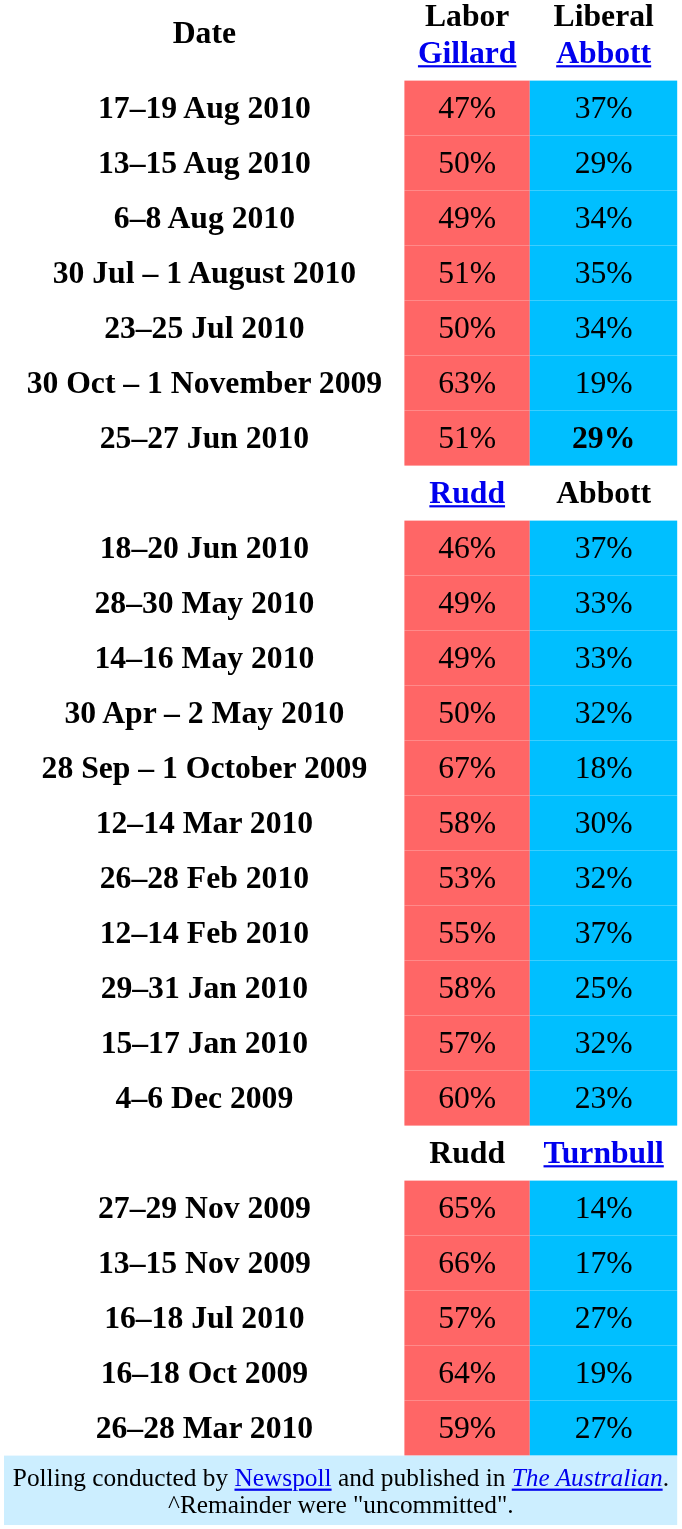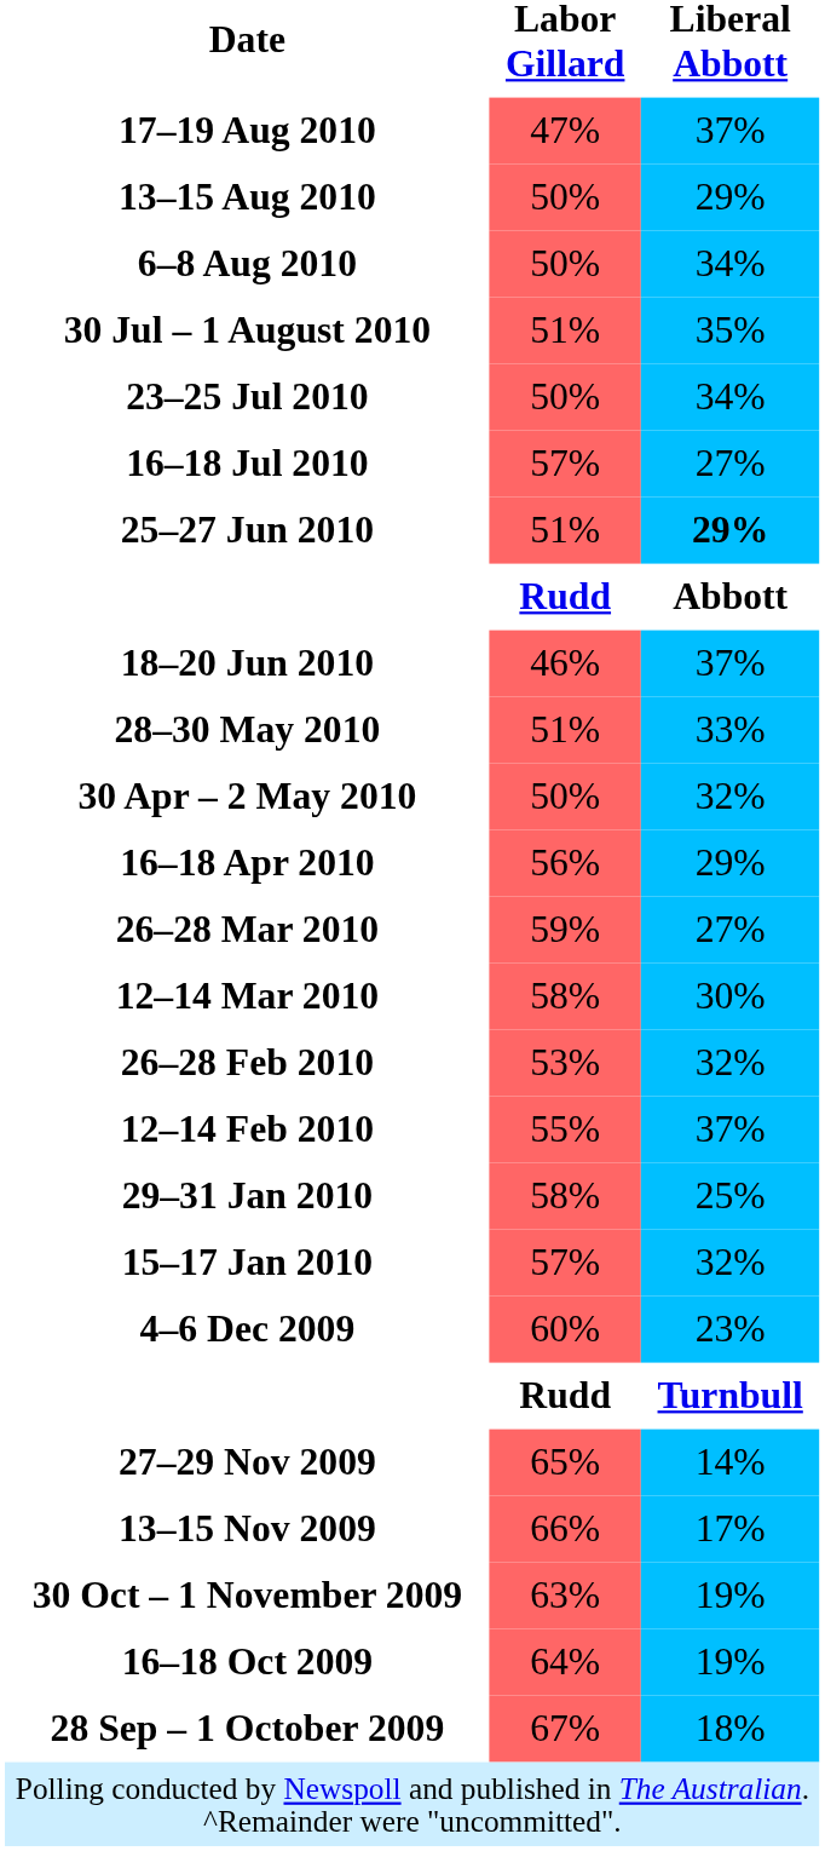 <table class="toccolours" cellpadding="4" cellspacing="0" style="float:left; text-align:center; margin-right:.5em; margin-top:.4em; font-size:90%;">
 <tr>
 </tr>
 <tr>
 <th>Date</th>
 <th>Labor<br><a href='#'>Gillard</a></th>
 <th>Liberal<br><a href='#'>Abbott</a></th>
 </tr>
 <tr>
 <th>17–19 Aug 2010</th>
 <td style="background:#f66;">47%</td>
 <td style="background:#00bfff;">37%</td>
 </tr>
 <tr>
 <th>13–15 Aug 2010</th>
 <td style="background:#f66;">50%</td>
 <td style="background:#00bfff;">29%</td>
 </tr>
 <tr>
 <th>6–8 Aug 2010</th>
-<td style="background:#f66;">49%</td>
+<td style="background:#f66;">50%</td>
 <td style="background:#00bfff;">34%</td>
 </tr>
 <tr>
 <th>30 Jul – 1 August 2010</th>
 <td style="background:#f66;">51%</td>
 <td style="background:#00bfff;">35%</td>
 </tr>
 <tr>
 <th>23–25 Jul 2010</th>
 <td style="background:#f66;">50%</td>
 <td style="background:#00bfff;">34%</td>
 </tr>
 <tr>
-<th>30 Oct – 1 November 2009</th>
-<td style="background:#f66;">63%</td>
-<td style="background:#00bfff;">19%</td>
+<th>16–18 Jul 2010</th>
+<td style="background:#f66;">57%</td>
+<td style="background:#00bfff;">27%</td>
 </tr>
 <tr>
 <th>25–27 Jun 2010</th>
 <td style="background:#f66;">51%</td>
 <td style="background:#00bfff;"><strong>29%</strong></td>
 </tr>
 <tr>
 <th></th>
 <th><a href='#'>Rudd</a></th>
 <th>Abbott</th>
 </tr>
 <tr>
 <th>18–20 Jun 2010</th>
 <td style="background:#f66;">46%</td>
 <td style="background:#00bfff;">37%</td>
 </tr>
 <tr>
 <th>28–30 May 2010</th>
-<td style="background:#f66;">49%</td>
-<td style="background:#00bfff;">33%</td>
-</tr>
-<tr>
-<th>14–16 May 2010</th>
-<td style="background:#f66;">49%</td>
+<td style="background:#f66;">51%</td>
 <td style="background:#00bfff;">33%</td>
 </tr>
 <tr>
 <th>30 Apr – 2 May 2010</th>
 <td style="background:#f66;">50%</td>
 <td style="background:#00bfff;">32%</td>
 </tr>
 <tr>
-<th>28 Sep – 1 October 2009</th>
-<td style="background:#f66;">67%</td>
-<td style="background:#00bfff;">18%</td>
+<th>16–18 Apr 2010</th>
+<td style="background:#f66;">56%</td>
+<td style="background:#00bfff;">29%</td>
+</tr>
+<tr>
+<th>26–28 Mar 2010</th>
+<td style="background:#f66;">59%</td>
+<td style="background:#00bfff;">27%</td>
 </tr>
 <tr>
 <th>12–14 Mar 2010</th>
 <td style="background:#f66;">58%</td>
 <td style="background:#00bfff;">30%</td>
 </tr>
 <tr>
 <th>26–28 Feb 2010</th>
 <td style="background:#f66;">53%</td>
 <td style="background:#00bfff;">32%</td>
 </tr>
 <tr>
 <th>12–14 Feb 2010</th>
 <td style="background:#f66;">55%</td>
 <td style="background:#00bfff;">37%</td>
 </tr>
 <tr>
 <th>29–31 Jan 2010</th>
 <td style="background:#f66;">58%</td>
 <td style="background:#00bfff;">25%</td>
 </tr>
 <tr>
 <th>15–17 Jan 2010</th>
 <td style="background:#f66;">57%</td>
 <td style="background:#00bfff;">32%</td>
 </tr>
 <tr>
 <th>4–6 Dec 2009</th>
 <td style="background:#f66;">60%</td>
 <td style="background:#00bfff;">23%</td>
 </tr>
 <tr>
 <th></th>
 <th>Rudd</th>
 <th><a href='#'>Turnbull</a></th>
 </tr>
 <tr>
 <th>27–29 Nov 2009</th>
 <td style="background:#f66;">65%</td>
 <td style="background:#00bfff;">14%</td>
 </tr>
 <tr>
 <th>13–15 Nov 2009</th>
 <td style="background:#f66;">66%</td>
 <td style="background:#00bfff;">17%</td>
 </tr>
 <tr>
-<th>16–18 Jul 2010</th>
-<td style="background:#f66;">57%</td>
-<td style="background:#00bfff;">27%</td>
+<th>30 Oct – 1 November 2009</th>
+<td style="background:#f66;">63%</td>
+<td style="background:#00bfff;">19%</td>
 </tr>
 <tr>
 <th>16–18 Oct 2009</th>
 <td style="background:#f66;">64%</td>
 <td style="background:#00bfff;">19%</td>
 </tr>
 <tr>
-<th>26–28 Mar 2010</th>
-<td style="background:#f66;">59%</td>
-<td style="background:#00bfff;">27%</td>
+<th>28 Sep – 1 October 2009</th>
+<td style="background:#f66;">67%</td>
+<td style="background:#00bfff;">18%</td>
 </tr>
 <tr>
 <td colspan="3" style="font-size:80%; background:#cef;">Polling conducted by <a href='#'>Newspoll</a> and published in <em><a href='#'>The Australian</a></em>.<br>^Remainder were "uncommitted".</td>
 </tr>
 </table>
